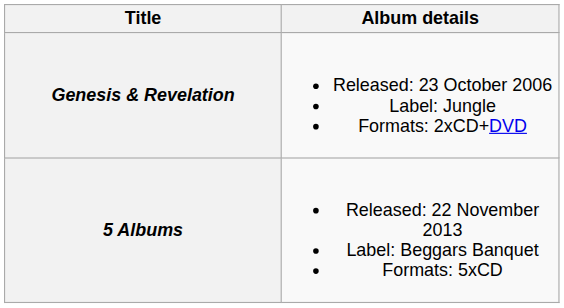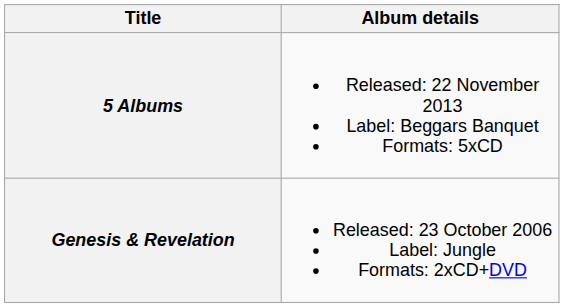 <table class="wikitable plainrowheaders" style="text-align:center;">
 <tr>
 <th scope="col" style="width:15em;">Title</th>
 <th scope="col" style="width:15em;">Album details</th>
 </tr>
 <tr>
+<th scope="row"><em>5 Albums</em></th>
+<td><br><ul><li>Released: 22 November 2013</li><li>Label: Beggars Banquet</li><li>Formats: 5xCD</li></ul></td>
+</tr>
+<tr>
 <th scope="row"><em>Genesis & Revelation</em></th>
 <td><br><ul><li>Released: 23 October 2006</li><li>Label: Jungle</li><li>Formats: 2xCD+<a href='#'>DVD</a></li></ul></td>
 </tr>
-<tr>
-<th scope="row"><em>5 Albums</em></th>
-<td><br><ul><li>Released: 22 November 2013</li><li>Label: Beggars Banquet</li><li>Formats: 5xCD</li></ul></td>
-</tr>
 </table>
